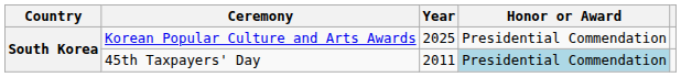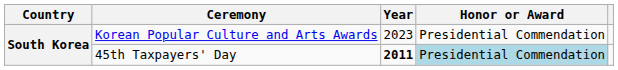 <table class="wikitable plainrowheaders" style="margin-right: 0;">
 <tr>
 <th scope="col">Country</th>
 <th scope="col">Ceremony</th>
 <th scope="col">Year</th>
 <th scope="col">Honor or Award</th>
 <th scope="col" class="unsortable"></th>
 </tr>
 <tr>
 <th scope="row" rowspan="2">South Korea</th>
 <td><a href='#'>Korean Popular Culture and Arts Awards</a></td>
-<td style="text-align:center">2025</td>
+<td style="text-align:center">2023</td>
 <td>Presidential Commendation</td>
 <td style="text-align:center"></td>
 </tr>
 <tr>
 <td>45th Taxpayers' Day</td>
-<td style="text-align:center">2011</td>
+<td style="text-align:center"><strong>2011</strong></td>
 <td style="background: lightblue;">Presidential Commendation</td>
 <td style="text-align:center"></td>
 </tr>
 </table>
